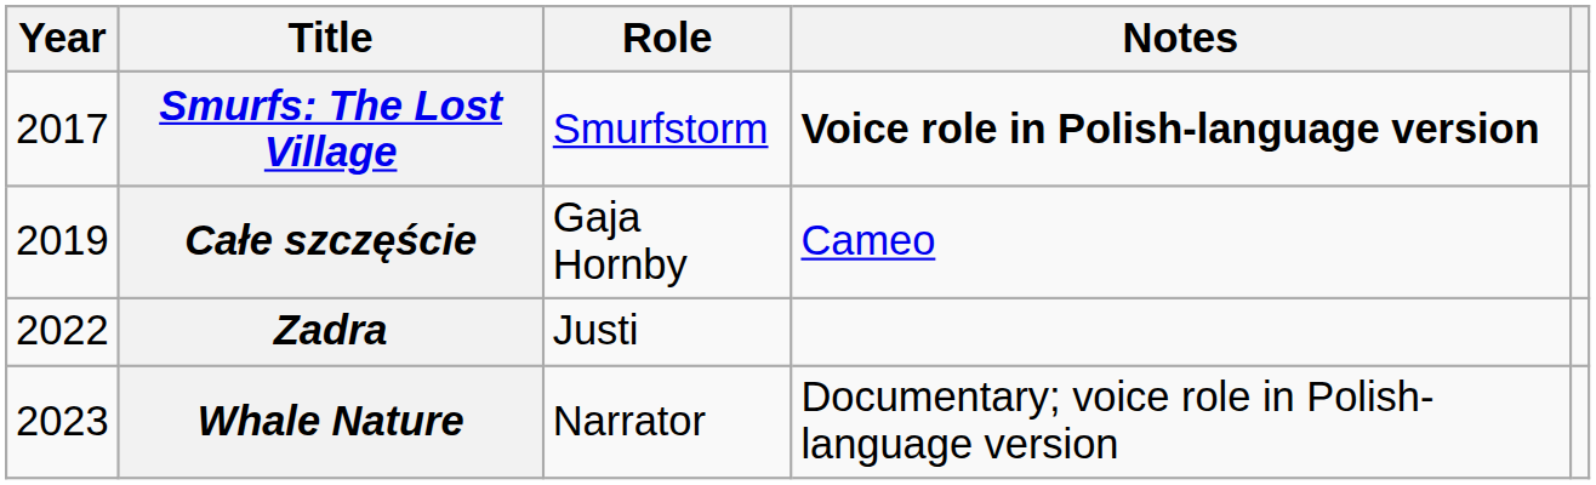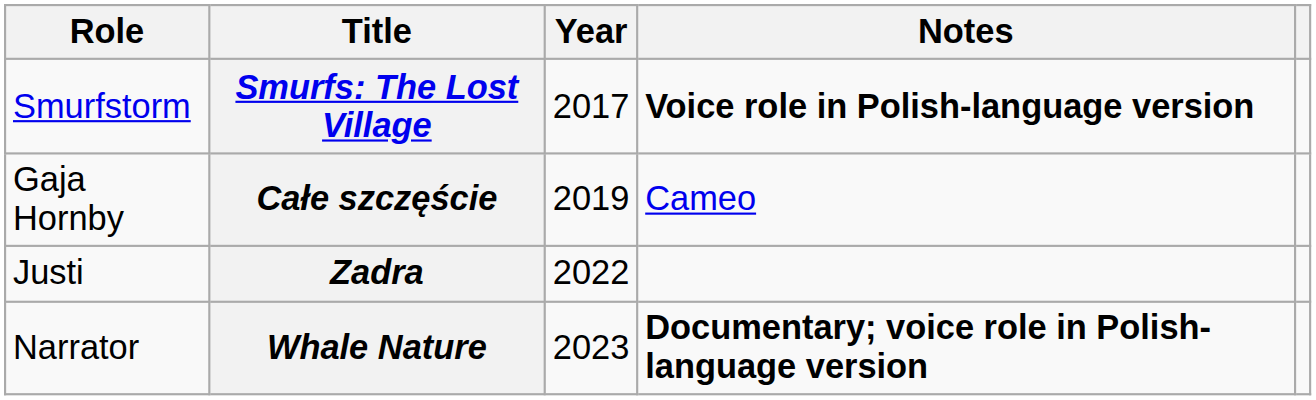 <table class="wikitable sortable plainrowheaders">
 <tr>
+<th scope="col">Role</th>
+<th scope="col">Title</th>
 <th scope="col">Year</th>
-<th scope="col">Title</th>
-<th scope="col">Role</th>
 <th scope="col">Notes</th>
 <th scope="col"></th>
 </tr>
 <tr>
+<td><a href='#'>Smurfstorm</a></td>
+<th scope="row"><em><a href='#'>Smurfs: The Lost Village</a></em></th>
 <td>2017</td>
-<th scope="row"><em><a href='#'>Smurfs: The Lost Village</a></em></th>
-<td><a href='#'>Smurfstorm</a></td>
 <td><strong>Voice role in Polish-language version</strong></td>
 <td></td>
 </tr>
 <tr>
+<td>Gaja Hornby</td>
+<th scope="row"><em>Całe szczęście</em></th>
 <td>2019</td>
-<th scope="row"><em>Całe szczęście</em></th>
-<td>Gaja Hornby</td>
 <td><a href='#'>Cameo</a></td>
 <td></td>
 </tr>
 <tr>
+<td>Justi</td>
+<th scope="row"><em>Zadra</em></th>
 <td>2022</td>
-<th scope="row"><em>Zadra</em></th>
-<td>Justi</td>
 <td></td>
 <td></td>
 </tr>
 <tr>
+<td>Narrator</td>
+<th scope="row"><em>Whale Nature</em></th>
 <td>2023</td>
-<th scope="row"><em>Whale Nature</em></th>
-<td>Narrator</td>
-<td>Documentary; voice role in Polish-language version</td>
+<td><strong>Documentary; voice role in Polish-language version</strong></td>
 <td></td>
 </tr>
 </table>
